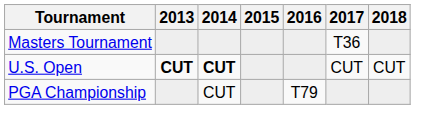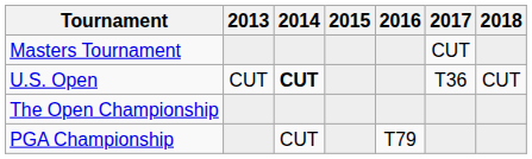 <table class="wikitable" style="font-size:95%;text-align:center;">
 <tr>
 <th>Tournament</th>
 <th>2013</th>
 <th>2014</th>
 <th>2015</th>
 <th>2016</th>
 <th>2017</th>
 <th>2018</th>
 </tr>
 <tr>
 <td align=left><a href='#'>Masters Tournament</a></td>
 <td style="background:#eeeeee;"></td>
 <td style="background:#eeeeee;"></td>
 <td style="background:#eeeeee;"></td>
 <td style="background:#eeeeee;"></td>
-<td>T36</td>
+<td>CUT</td>
 <td style="background:#eeeeee;"></td>
 </tr>
 <tr>
 <td align=left><a href='#'>U.S. Open</a></td>
-<td><strong>CUT</strong></td>
+<td>CUT</td>
 <td><strong>CUT</strong></td>
 <td style="background:#eeeeee;"></td>
 <td style="background:#eeeeee;"></td>
+<td>T36</td>
 <td>CUT</td>
-<td>CUT</td>
+</tr>
+<tr>
+<td align=left><a href='#'>The Open Championship</a></td>
+<td style="background:#eeeeee;"></td>
+<td style="background:#eeeeee;"></td>
+<td style="background:#eeeeee;"></td>
+<td style="background:#eeeeee;"></td>
+<td style="background:#eeeeee;"></td>
+<td style="background:#eeeeee;"></td>
 </tr>
 <tr>
 <td align=left><a href='#'>PGA Championship</a></td>
 <td style="background:#eeeeee;"></td>
 <td>CUT</td>
 <td style="background:#eeeeee;"></td>
 <td>T79</td>
 <td style="background:#eeeeee;"></td>
 <td style="background:#eeeeee;"></td>
 </tr>
 </table>
